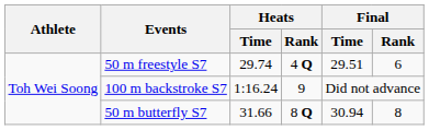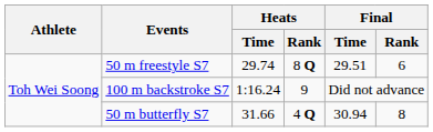 <table class=wikitable style="font-size:90%">
 <tr>
 <th rowspan="2">Athlete</th>
 <th rowspan="2">Events</th>
 <th colspan="2">Heats</th>
 <th colspan="2">Final</th>
 </tr>
 <tr>
 <th>Time</th>
 <th>Rank</th>
 <th>Time</th>
 <th>Rank</th>
 </tr>
 <tr align=center>
 <td align=left rowspan=4><a href='#'>Toh Wei Soong</a></td>
 <td align=left><a href='#'>50 m freestyle S7</a></td>
 <td>29.74</td>
-<td>4 <strong>Q</strong></td>
+<td>8 <strong>Q</strong></td>
 <td>29.51</td>
 <td>6</td>
 </tr>
 <tr align=center>
 <td align=left><a href='#'>100 m backstroke S7</a></td>
 <td>1:16.24</td>
 <td>9</td>
 <td colspan=2>Did not advance</td>
 </tr>
 <tr align=center>
 <td align=left><a href='#'>50 m butterfly S7</a></td>
 <td>31.66</td>
-<td>8 <strong>Q</strong></td>
+<td>4 <strong>Q</strong></td>
 <td>30.94</td>
 <td>8</td>
 </tr>
 </table>
